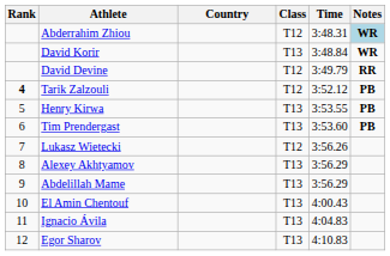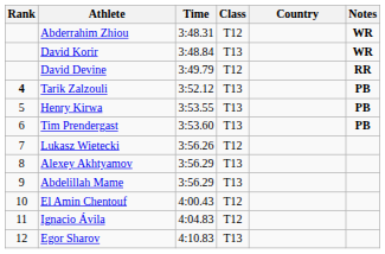 <table class="wikitable sortable" style="text-align:center">
 <tr>
 <th>Rank</th>
 <th style="width:180px">Athlete</th>
+<th>Time</th>
+<th>Class</th>
 <th style="width:125px">Country</th>
-<th>Class</th>
-<th>Time</th>
 <th>Notes</th>
 </tr>
 <tr>
 <td></td>
 <td style="text-align:left;"><a href='#'>Abderrahim Zhiou</a></td>
+<td>3:48.31</td>
+<td>T12</td>
 <td style="text-align:left;"></td>
-<td>T12</td>
-<td>3:48.31</td>
-<td style="background: lightblue;"><strong>WR</strong></td>
+<td><strong>WR</strong></td>
 </tr>
 <tr>
 <td></td>
 <td style="text-align:left;"><a href='#'>David Korir</a></td>
+<td>3:48.84</td>
+<td>T13</td>
 <td style="text-align:left;"></td>
-<td>T13</td>
-<td>3:48.84</td>
 <td><strong>WR</strong></td>
 </tr>
 <tr>
 <td></td>
 <td style="text-align:left;"><a href='#'>David Devine</a></td>
+<td>3:49.79</td>
+<td>T12</td>
 <td style="text-align:left;"></td>
-<td>T12</td>
-<td>3:49.79</td>
 <td><strong>RR</strong></td>
 </tr>
 <tr>
 <td><strong>4</strong></td>
 <td style="text-align:left;"><a href='#'>Tarik Zalzouli</a></td>
+<td>3:52.12</td>
+<td>T13</td>
 <td style="text-align:left;"></td>
-<td>T12</td>
-<td>3:52.12</td>
 <td><strong>PB</strong></td>
 </tr>
 <tr>
 <td>5</td>
 <td style="text-align:left;"><a href='#'>Henry Kirwa</a></td>
+<td>3:53.55</td>
+<td>T13</td>
 <td style="text-align:left;"></td>
-<td>T13</td>
-<td>3:53.55</td>
 <td><strong>PB</strong></td>
 </tr>
 <tr>
 <td>6</td>
 <td style="text-align:left;"><a href='#'>Tim Prendergast</a></td>
+<td>3:53.60</td>
+<td>T13</td>
 <td style="text-align:left;"></td>
-<td>T13</td>
-<td>3:53.60</td>
 <td><strong>PB</strong></td>
 </tr>
 <tr>
 <td>7</td>
 <td style="text-align:left;"><a href='#'>Lukasz Wietecki</a></td>
+<td>3:56.26</td>
+<td>T12</td>
 <td style="text-align:left;"></td>
-<td>T12</td>
-<td>3:56.26</td>
 <td></td>
 </tr>
 <tr>
 <td>8</td>
 <td style="text-align:left;"><a href='#'>Alexey Akhtyamov</a></td>
+<td>3:56.29</td>
+<td>T13</td>
 <td style="text-align:left;"></td>
-<td>T13</td>
-<td>3:56.29</td>
 <td></td>
 </tr>
 <tr>
 <td>9</td>
 <td style="text-align:left;"><a href='#'>Abdelillah Mame</a></td>
+<td>3:56.29</td>
+<td>T13</td>
 <td style="text-align:left;"></td>
-<td>T13</td>
-<td>3:56.29</td>
 <td></td>
 </tr>
 <tr>
 <td>10</td>
 <td style="text-align:left;"><a href='#'>El Amin Chentouf</a></td>
+<td>4:00.43</td>
+<td>T12</td>
 <td style="text-align:left;"></td>
-<td>T13</td>
-<td>4:00.43</td>
 <td></td>
 </tr>
 <tr>
 <td>11</td>
 <td style="text-align:left;"><a href='#'>Ignacio Ávila</a></td>
+<td>4:04.83</td>
+<td>T12</td>
 <td style="text-align:left;"></td>
-<td>T13</td>
-<td>4:04.83</td>
 <td></td>
 </tr>
 <tr>
 <td>12</td>
 <td style="text-align:left;"><a href='#'>Egor Sharov</a></td>
+<td>4:10.83</td>
+<td>T13</td>
 <td style="text-align:left;"></td>
-<td>T13</td>
-<td>4:10.83</td>
 <td></td>
 </tr>
 </table>
